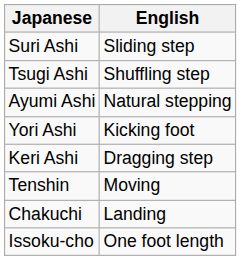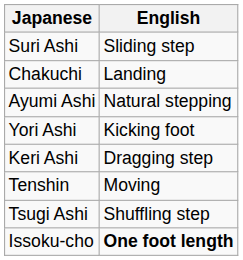 <table class="wikitable">
 <tr>
 <th>Japanese</th>
 <th>English</th>
 </tr>
 <tr>
 <td>Suri Ashi</td>
 <td>Sliding step</td>
 </tr>
 <tr>
-<td>Tsugi Ashi</td>
-<td>Shuffling step</td>
+<td>Chakuchi</td>
+<td>Landing</td>
 </tr>
 <tr>
 <td>Ayumi Ashi</td>
 <td>Natural stepping</td>
 </tr>
 <tr>
 <td>Yori Ashi</td>
 <td>Kicking foot</td>
 </tr>
 <tr>
 <td>Keri Ashi</td>
 <td>Dragging step</td>
 </tr>
 <tr>
 <td>Tenshin</td>
 <td>Moving</td>
 </tr>
 <tr>
-<td>Chakuchi</td>
-<td>Landing</td>
+<td>Tsugi Ashi</td>
+<td>Shuffling step</td>
 </tr>
 <tr>
 <td>Issoku-cho</td>
-<td>One foot length</td>
+<td><strong>One foot length</strong></td>
 </tr>
 </table>
